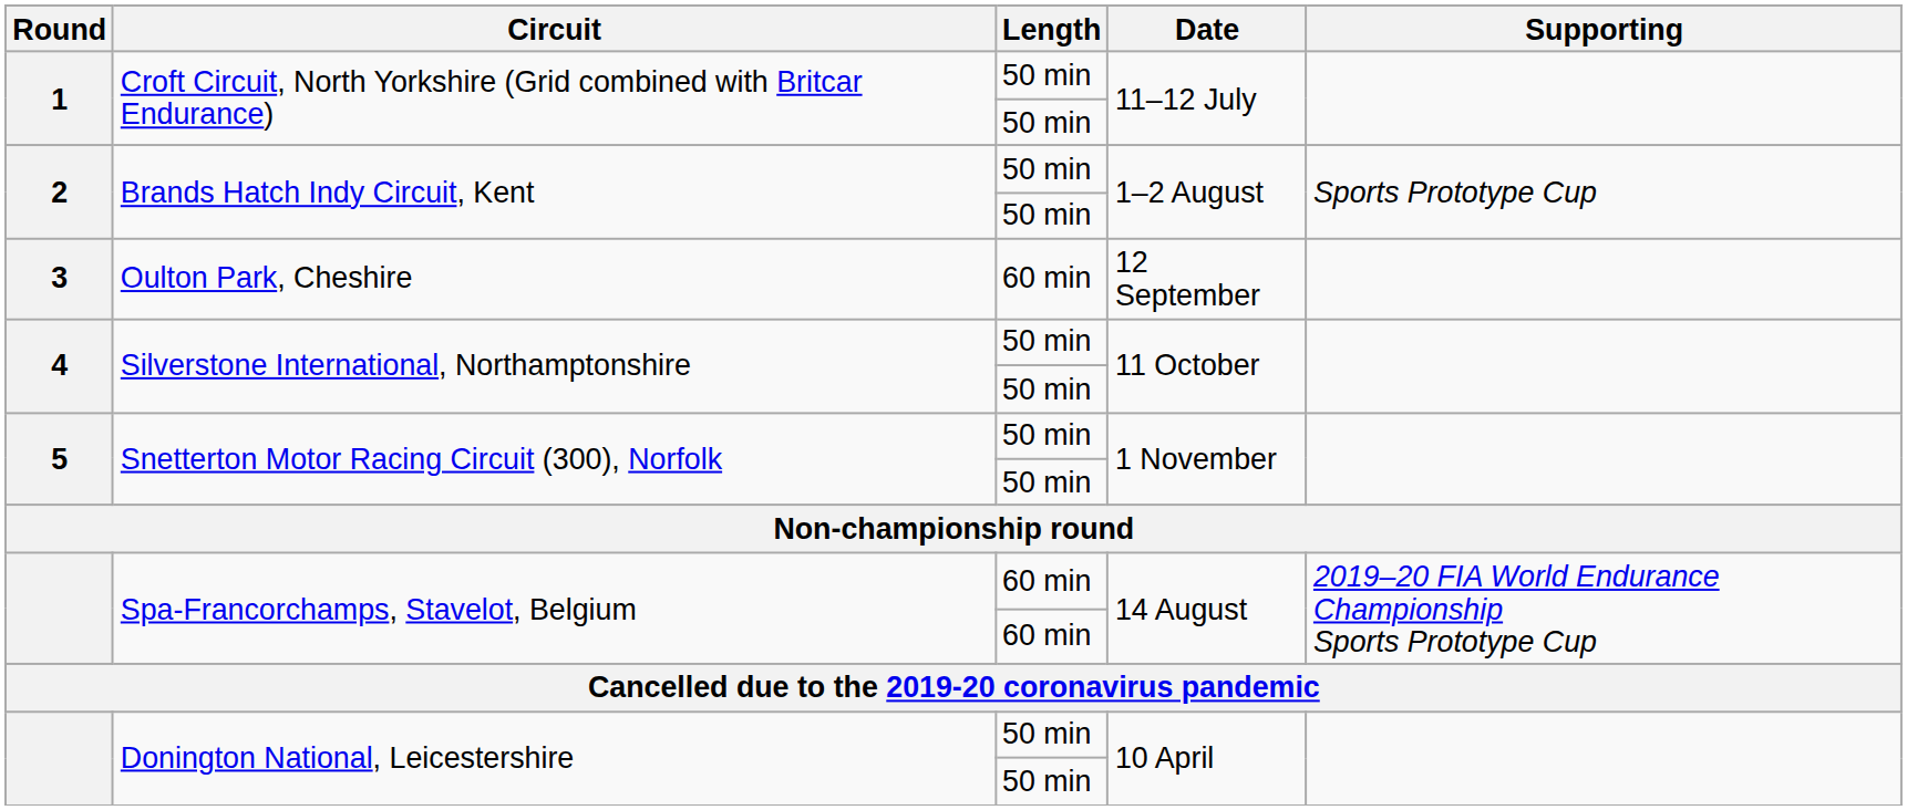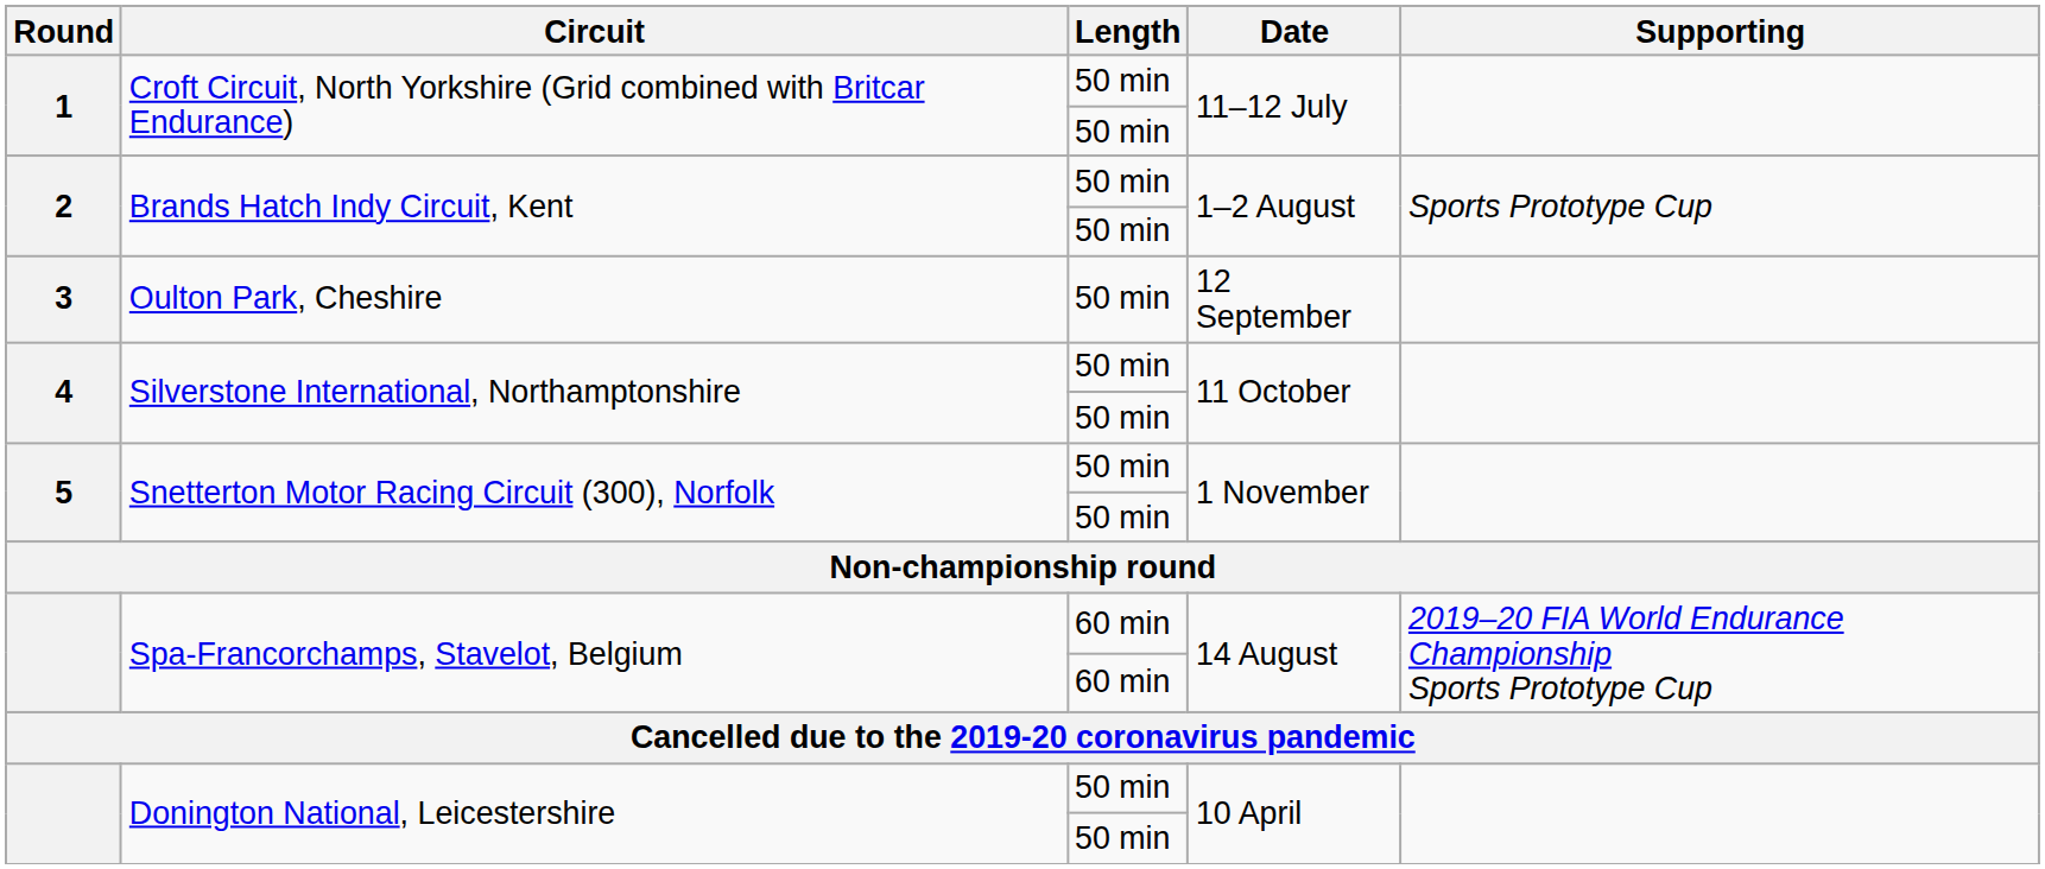 <table class="wikitable" style="font-size: 85%;">
 <tr>
 <th>Round</th>
 <th>Circuit</th>
 <th>Length</th>
 <th>Date</th>
 <th>Supporting</th>
 </tr>
 <tr>
 <th rowspan=2>1</th>
 <td rowspan=2><a href='#'>Croft Circuit</a>, North Yorkshire (Grid combined with <a href='#'>Britcar Endurance</a>)</td>
 <td>50 min</td>
 <td rowspan=2>11–12 July</td>
 <td rowspan=2></td>
 </tr>
 <tr>
 <td>50 min</td>
 </tr>
 <tr>
 <th rowspan=2>2</th>
 <td rowspan=2><a href='#'>Brands Hatch Indy Circuit</a>, Kent</td>
 <td>50 min</td>
 <td rowspan=2>1–2 August</td>
 <td rowspan=2><em>Sports Prototype Cup</em></td>
 </tr>
 <tr>
 <td>50 min</td>
 </tr>
 <tr>
 <th>3</th>
 <td><a href='#'>Oulton Park</a>, Cheshire</td>
-<td>60 min</td>
+<td>50 min</td>
 <td>12 September</td>
 <td></td>
 </tr>
 <tr>
 <th rowspan=2>4</th>
 <td rowspan=2><a href='#'>Silverstone International</a>, Northamptonshire</td>
 <td>50 min</td>
 <td rowspan=2>11 October</td>
 <td rowspan=2></td>
 </tr>
 <tr>
 <td>50 min</td>
 </tr>
 <tr>
 <th rowspan=2>5</th>
 <td rowspan=2><a href='#'>Snetterton Motor Racing Circuit</a> (300), <a href='#'>Norfolk</a></td>
 <td>50 min</td>
 <td rowspan=2>1 November</td>
 <td rowspan=2></td>
 </tr>
 <tr>
 <td>50 min</td>
 </tr>
 <tr>
 <th colspan=5>Non-championship round</th>
 </tr>
 <tr>
 <th rowspan=2></th>
 <td rowspan=2><a href='#'>Spa-Francorchamps</a>, <a href='#'>Stavelot</a>, Belgium</td>
 <td>60 min</td>
 <td rowspan=2>14 August</td>
 <td rowspan=2><em><a href='#'>2019–20 FIA World Endurance Championship</a></em><br><em>Sports Prototype Cup</em></td>
 </tr>
 <tr>
 <td>60 min</td>
 </tr>
 <tr>
 <th colspan=5>Cancelled due to the <a href='#'>2019-20 coronavirus pandemic</a></th>
 </tr>
 <tr>
 <th rowspan=2></th>
 <td rowspan=2><a href='#'>Donington National</a>, Leicestershire</td>
 <td>50 min</td>
 <td rowspan=2>10 April</td>
 <td rowspan=2></td>
 </tr>
 <tr>
 <td>50 min</td>
 </tr>
 <tr>
 </tr>
 </table>
